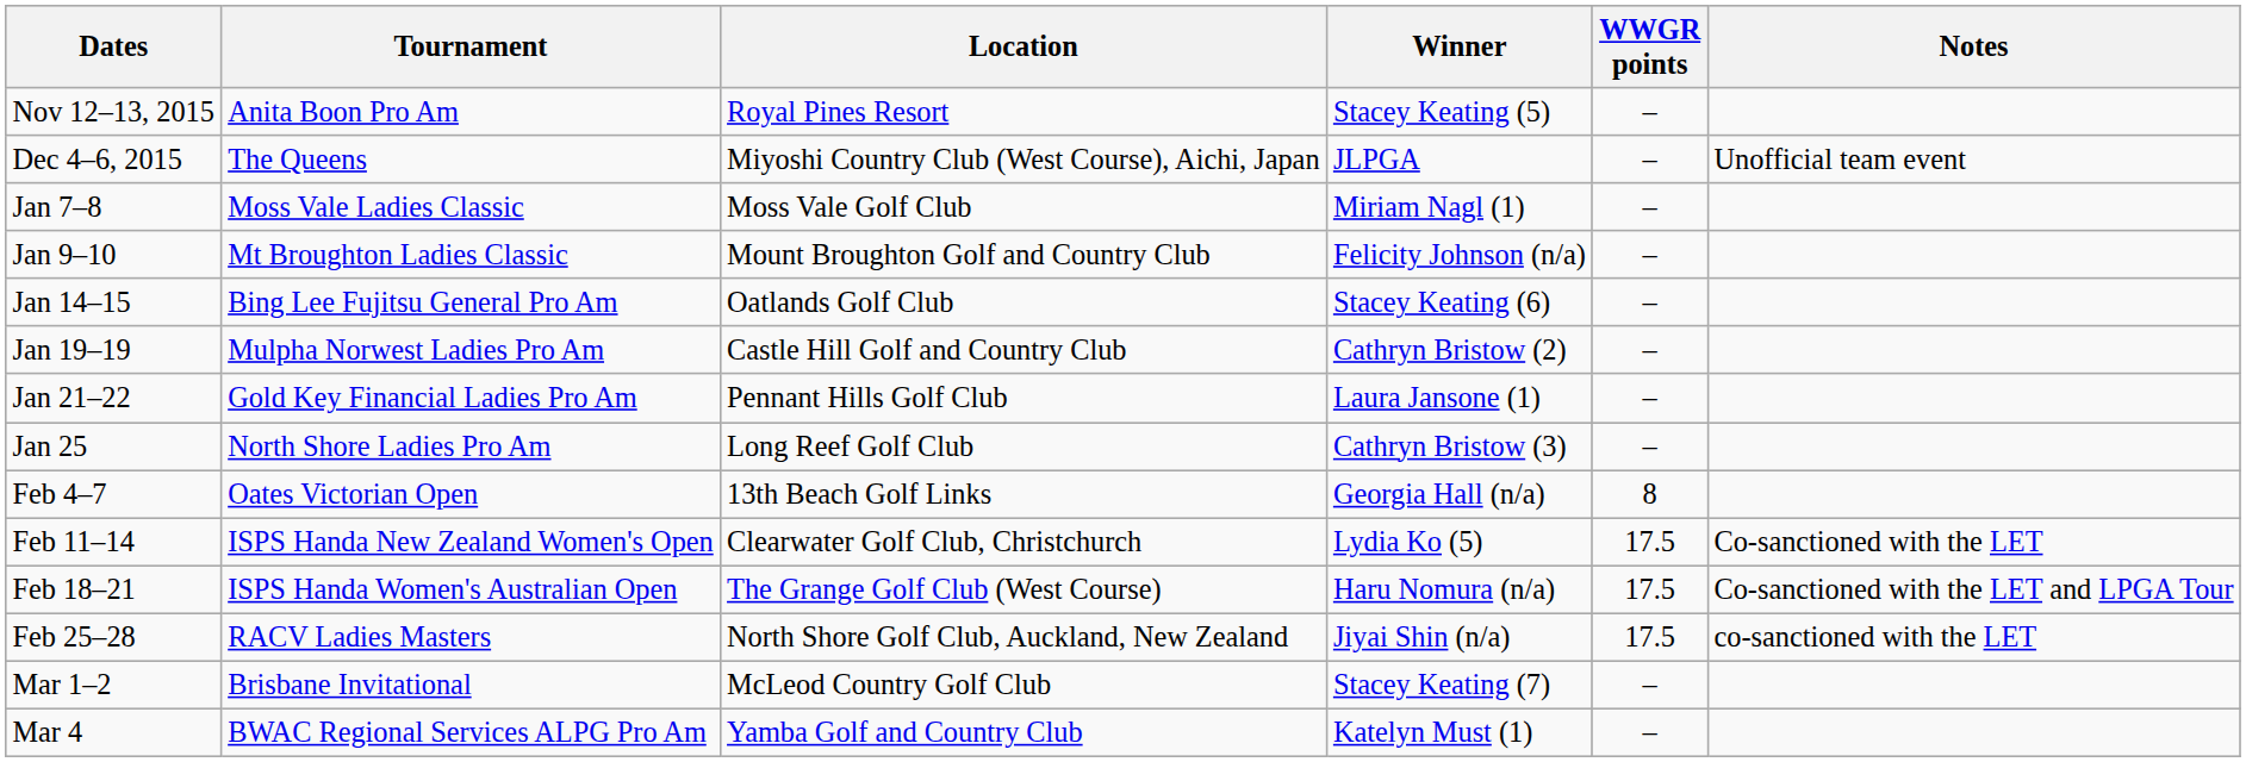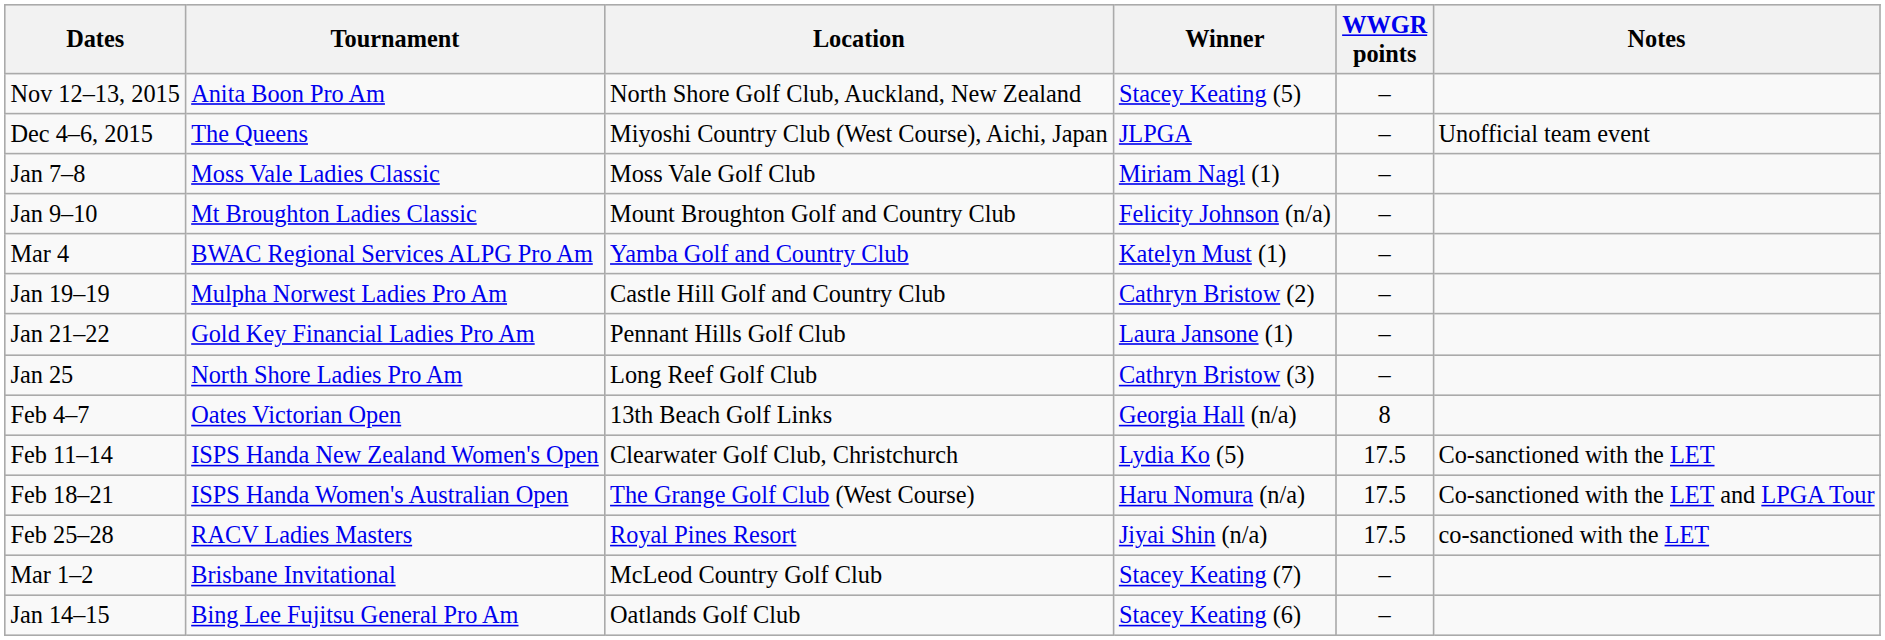 <table class="wikitable sortable" style="font-size:95%">
 <tr>
 <th>Dates</th>
 <th>Tournament</th>
 <th>Location</th>
 <th>Winner</th>
 <th><a href='#'>WWGR</a><br>points</th>
 <th>Notes</th>
 </tr>
 <tr>
 <td>Nov 12–13, 2015</td>
 <td><a href='#'>Anita Boon Pro Am</a></td>
-<td><a href='#'>Royal Pines Resort</a></td>
+<td>North Shore Golf Club, Auckland, New Zealand</td>
 <td> <a href='#'>Stacey Keating</a> (5)</td>
 <td align=center>–</td>
 <td></td>
 </tr>
 <tr>
 <td>Dec 4–6, 2015</td>
 <td><a href='#'>The Queens</a></td>
 <td>Miyoshi Country Club (West Course), Aichi, Japan</td>
 <td><a href='#'>JLPGA</a></td>
 <td align=center>–</td>
 <td>Unofficial team event</td>
 </tr>
 <tr>
 <td>Jan 7–8</td>
 <td><a href='#'>Moss Vale Ladies Classic</a></td>
 <td>Moss Vale Golf Club</td>
 <td> <a href='#'>Miriam Nagl</a> (1)</td>
 <td align=center>–</td>
 <td></td>
 </tr>
 <tr>
 <td>Jan 9–10</td>
 <td><a href='#'>Mt Broughton Ladies Classic</a></td>
 <td>Mount Broughton Golf and Country Club</td>
 <td> <a href='#'>Felicity Johnson</a> (n/a)</td>
 <td align=center>–</td>
 <td></td>
 </tr>
 <tr>
-<td>Jan 14–15</td>
-<td><a href='#'>Bing Lee Fujitsu General Pro Am</a></td>
-<td>Oatlands Golf Club</td>
-<td> <a href='#'>Stacey Keating</a> (6)</td>
+<td>Mar 4</td>
+<td><a href='#'>BWAC Regional Services ALPG Pro Am</a></td>
+<td><a href='#'>Yamba Golf and Country Club</a></td>
+<td> <a href='#'>Katelyn Must</a> (1)</td>
 <td align=center>–</td>
 <td></td>
 </tr>
 <tr>
 <td>Jan 19–19</td>
 <td><a href='#'>Mulpha Norwest Ladies Pro Am</a></td>
 <td>Castle Hill Golf and Country Club</td>
 <td> <a href='#'>Cathryn Bristow</a> (2)</td>
 <td align=center>–</td>
 <td></td>
 </tr>
 <tr>
 <td>Jan 21–22</td>
 <td><a href='#'>Gold Key Financial Ladies Pro Am</a></td>
 <td>Pennant Hills Golf Club</td>
 <td> <a href='#'>Laura Jansone</a> (1)</td>
 <td align=center>–</td>
 <td></td>
 </tr>
 <tr>
 <td>Jan 25</td>
 <td><a href='#'>North Shore Ladies Pro Am</a></td>
 <td>Long Reef Golf Club</td>
 <td> <a href='#'>Cathryn Bristow</a> (3)</td>
 <td align=center>–</td>
 <td></td>
 </tr>
 <tr>
 <td>Feb 4–7</td>
 <td><a href='#'>Oates Victorian Open</a></td>
 <td>13th Beach Golf Links</td>
 <td> <a href='#'>Georgia Hall</a> (n/a)</td>
 <td align=center>8</td>
 <td></td>
 </tr>
 <tr>
 <td>Feb 11–14</td>
 <td><a href='#'>ISPS Handa New Zealand Women's Open</a></td>
 <td>Clearwater Golf Club, Christchurch</td>
 <td> <a href='#'>Lydia Ko</a> (5)</td>
 <td align=center>17.5</td>
 <td>Co-sanctioned with the <a href='#'>LET</a></td>
 </tr>
 <tr>
 <td>Feb 18–21</td>
 <td><a href='#'>ISPS Handa Women's Australian Open</a></td>
 <td><a href='#'>The Grange Golf Club</a> (West Course)</td>
 <td> <a href='#'>Haru Nomura</a> (n/a)</td>
 <td align=center>17.5</td>
 <td>Co-sanctioned with the <a href='#'>LET</a> and <a href='#'>LPGA Tour</a></td>
 </tr>
 <tr>
 <td>Feb 25–28</td>
 <td><a href='#'>RACV Ladies Masters</a></td>
-<td>North Shore Golf Club, Auckland, New Zealand</td>
+<td><a href='#'>Royal Pines Resort</a></td>
 <td> <a href='#'>Jiyai Shin</a> (n/a)</td>
 <td align=center>17.5</td>
 <td>co-sanctioned with the <a href='#'>LET</a></td>
 </tr>
 <tr>
 <td>Mar 1–2</td>
 <td><a href='#'>Brisbane Invitational</a></td>
 <td>McLeod Country Golf Club</td>
 <td> <a href='#'>Stacey Keating</a> (7)</td>
 <td align=center>–</td>
 <td></td>
 </tr>
 <tr>
-<td>Mar 4</td>
-<td><a href='#'>BWAC Regional Services ALPG Pro Am</a></td>
-<td><a href='#'>Yamba Golf and Country Club</a></td>
-<td> <a href='#'>Katelyn Must</a> (1)</td>
+<td>Jan 14–15</td>
+<td><a href='#'>Bing Lee Fujitsu General Pro Am</a></td>
+<td>Oatlands Golf Club</td>
+<td> <a href='#'>Stacey Keating</a> (6)</td>
 <td align=center>–</td>
 <td></td>
 </tr>
 </table>
